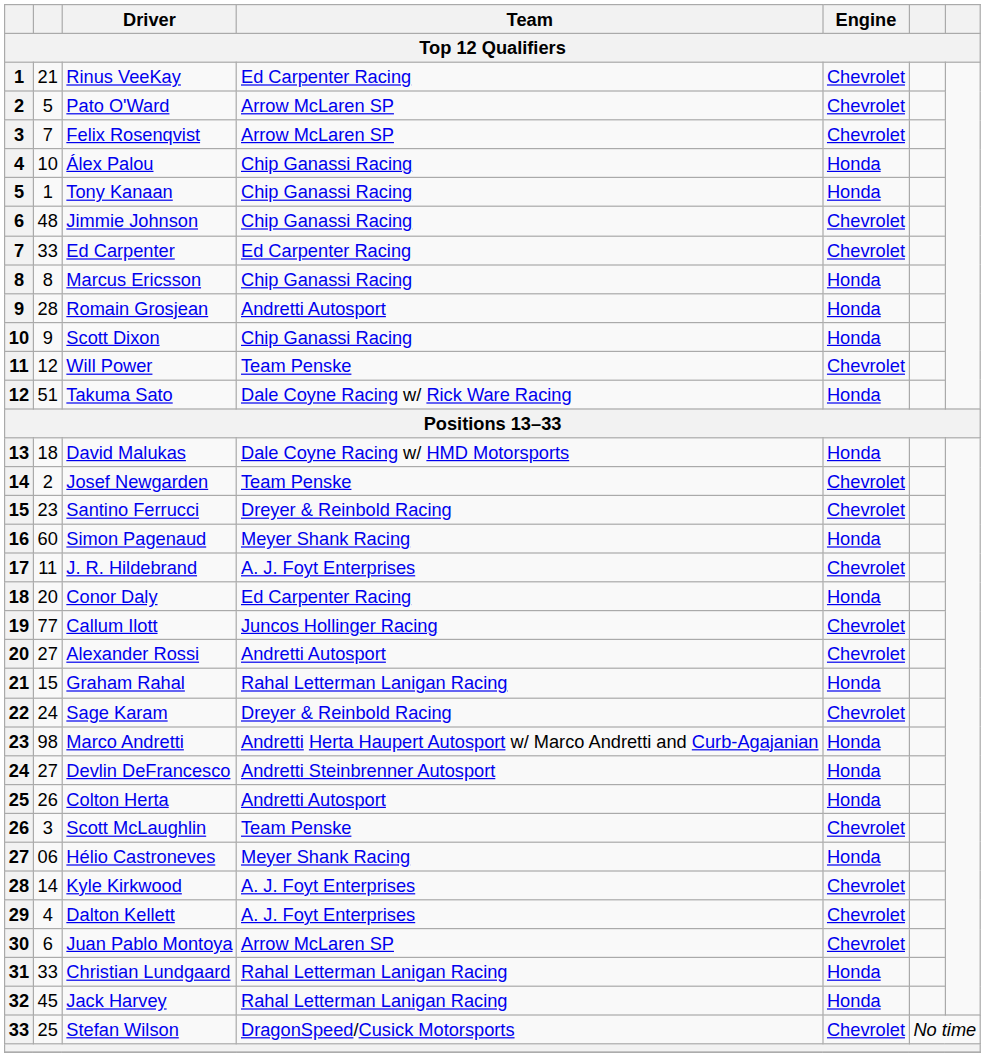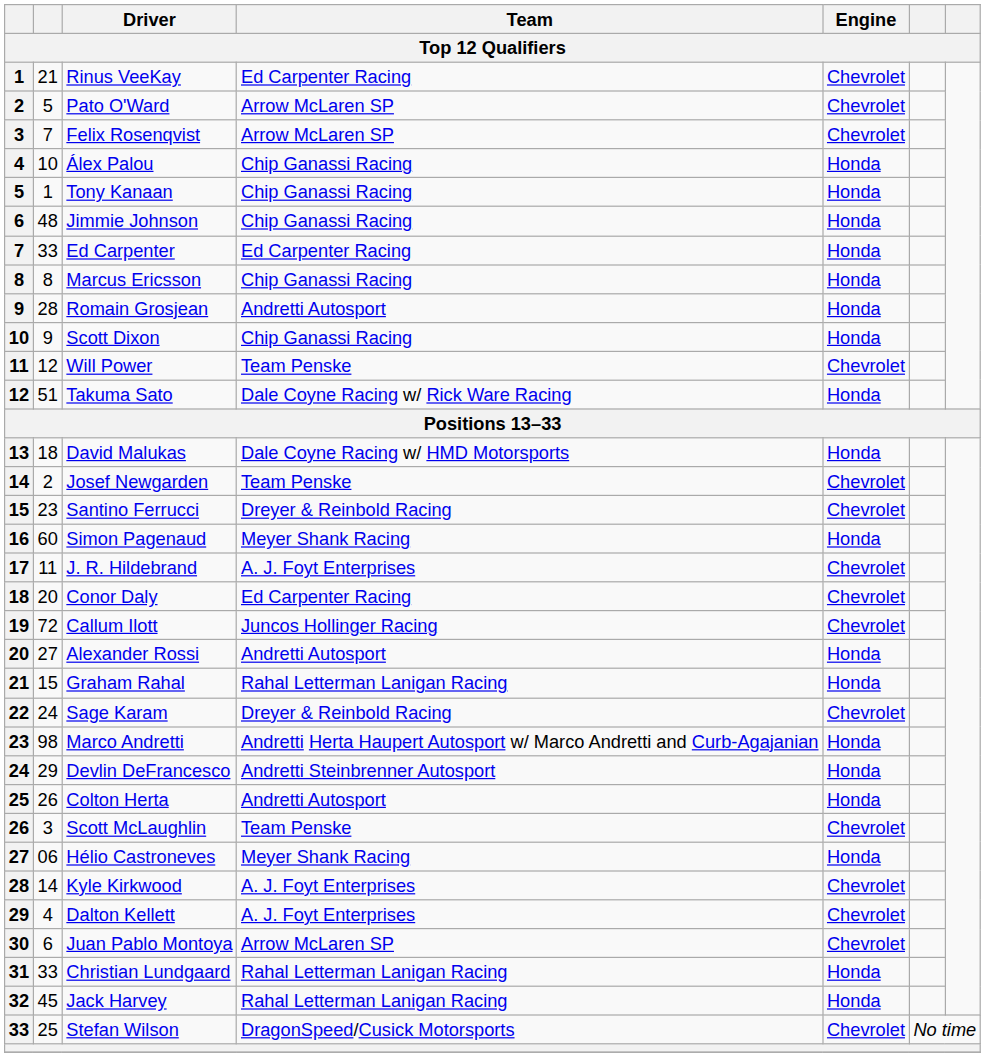 <table class="wikitable" style="font-size:95%;">
 <tr>
 <th></th>
 <th></th>
 <th>Driver</th>
 <th>Team</th>
 <th>Engine</th>
 <th></th>
 <th></th>
 </tr>
 <tr>
 <th colspan=7>Top 12 Qualifiers</th>
 </tr>
 <tr>
 <th>1</th>
 <td align="center">21</td>
 <td> <a href='#'>Rinus VeeKay</a></td>
 <td><a href='#'>Ed Carpenter Racing</a></td>
 <td><a href='#'>Chevrolet</a></td>
 <td></td>
 </tr>
 <tr>
 <th>2</th>
 <td align="center">5</td>
 <td> <a href='#'>Pato O'Ward</a></td>
 <td><a href='#'>Arrow McLaren SP</a></td>
 <td><a href='#'>Chevrolet</a></td>
 <td></td>
 </tr>
 <tr>
 <th>3</th>
 <td align="center">7</td>
 <td> <a href='#'>Felix Rosenqvist</a></td>
 <td><a href='#'>Arrow McLaren SP</a></td>
 <td><a href='#'>Chevrolet</a></td>
 <td></td>
 </tr>
 <tr>
 <th>4</th>
 <td align="center">10</td>
 <td> <a href='#'>Álex Palou</a></td>
 <td><a href='#'>Chip Ganassi Racing</a></td>
 <td><a href='#'>Honda</a></td>
 <td></td>
 </tr>
 <tr>
 <th>5</th>
 <td align="center">1</td>
 <td> <a href='#'>Tony Kanaan</a> </td>
 <td><a href='#'>Chip Ganassi Racing</a></td>
 <td><a href='#'>Honda</a></td>
 <td></td>
 </tr>
 <tr>
 <th>6</th>
 <td align="center">48</td>
 <td> <a href='#'>Jimmie Johnson</a> </td>
 <td><a href='#'>Chip Ganassi Racing</a></td>
-<td><a href='#'>Chevrolet</a></td>
+<td><a href='#'>Honda</a></td>
 <td></td>
 </tr>
 <tr>
 <th>7</th>
 <td align="center">33</td>
 <td> <a href='#'>Ed Carpenter</a></td>
 <td><a href='#'>Ed Carpenter Racing</a></td>
-<td><a href='#'>Chevrolet</a></td>
+<td><a href='#'>Honda</a></td>
 <td></td>
 </tr>
 <tr>
 <th>8</th>
 <td align="center">8</td>
 <td> <a href='#'>Marcus Ericsson</a></td>
 <td><a href='#'>Chip Ganassi Racing</a></td>
 <td><a href='#'>Honda</a></td>
 <td></td>
 </tr>
 <tr>
 <th>9</th>
 <td align="center">28</td>
 <td> <a href='#'>Romain Grosjean</a> </td>
 <td><a href='#'>Andretti Autosport</a></td>
 <td><a href='#'>Honda</a></td>
 <td></td>
 </tr>
 <tr>
 <th>10</th>
 <td align="center">9</td>
 <td> <a href='#'>Scott Dixon</a> </td>
 <td><a href='#'>Chip Ganassi Racing</a></td>
 <td><a href='#'>Honda</a></td>
 <td></td>
 </tr>
 <tr>
 <th>11</th>
 <td align="center">12</td>
 <td> <a href='#'>Will Power</a> </td>
 <td><a href='#'>Team Penske</a></td>
 <td><a href='#'>Chevrolet</a></td>
 <td></td>
 </tr>
 <tr>
 <th>12</th>
 <td align="center">51</td>
 <td> <a href='#'>Takuma Sato</a> </td>
 <td><a href='#'>Dale Coyne Racing</a> w/ <a href='#'>Rick Ware Racing</a></td>
 <td><a href='#'>Honda</a></td>
 <td></td>
 </tr>
 <tr>
 <th colspan=7>Positions 13–33</th>
 </tr>
 <tr>
 <th>13</th>
 <td align="center">18</td>
 <td> <a href='#'>David Malukas</a> </td>
 <td><a href='#'>Dale Coyne Racing</a> w/ <a href='#'>HMD Motorsports</a></td>
 <td><a href='#'>Honda</a></td>
 <td></td>
 </tr>
 <tr>
 <th>14</th>
 <td align="center">2</td>
 <td> <a href='#'>Josef Newgarden</a></td>
 <td><a href='#'>Team Penske</a></td>
 <td><a href='#'>Chevrolet</a></td>
 <td></td>
 </tr>
 <tr>
 <th>15</th>
 <td align="center">23</td>
 <td> <a href='#'>Santino Ferrucci</a></td>
 <td><a href='#'>Dreyer & Reinbold Racing</a></td>
 <td><a href='#'>Chevrolet</a></td>
 <td></td>
 </tr>
 <tr>
 <th>16</th>
 <td align="center">60</td>
 <td> <a href='#'>Simon Pagenaud</a> </td>
 <td><a href='#'>Meyer Shank Racing</a></td>
 <td><a href='#'>Honda</a></td>
 <td></td>
 </tr>
 <tr>
 <th>17</th>
 <td align="center">11</td>
 <td> <a href='#'>J. R. Hildebrand</a></td>
 <td><a href='#'>A. J. Foyt Enterprises</a></td>
 <td><a href='#'>Chevrolet</a></td>
 <td></td>
 </tr>
 <tr>
 <th>18</th>
 <td align="center">20</td>
 <td> <a href='#'>Conor Daly</a></td>
 <td><a href='#'>Ed Carpenter Racing</a></td>
-<td><a href='#'>Honda</a></td>
+<td><a href='#'>Chevrolet</a></td>
 <td></td>
 </tr>
 <tr>
 <th>19</th>
-<td align="center">77</td>
+<td align="center">72</td>
 <td> <a href='#'>Callum Ilott</a> </td>
 <td><a href='#'>Juncos Hollinger Racing</a></td>
 <td><a href='#'>Chevrolet</a></td>
 <td></td>
 </tr>
 <tr>
 <th>20</th>
 <td align="center">27</td>
 <td> <a href='#'>Alexander Rossi</a> </td>
 <td><a href='#'>Andretti Autosport</a></td>
-<td><a href='#'>Chevrolet</a></td>
+<td><a href='#'>Honda</a></td>
 <td></td>
 </tr>
 <tr>
 <th>21</th>
 <td align="center">15</td>
 <td> <a href='#'>Graham Rahal</a></td>
 <td><a href='#'>Rahal Letterman Lanigan Racing</a></td>
 <td><a href='#'>Honda</a></td>
 <td></td>
 </tr>
 <tr>
 <th>22</th>
 <td align="center">24</td>
 <td> <a href='#'>Sage Karam</a></td>
 <td><a href='#'>Dreyer & Reinbold Racing</a></td>
 <td><a href='#'>Chevrolet</a></td>
 <td></td>
 </tr>
 <tr>
 <th>23</th>
 <td align="center">98</td>
 <td> <a href='#'>Marco Andretti</a></td>
 <td><a href='#'>Andretti</a> <a href='#'>Herta Haupert Autosport</a> w/ Marco Andretti and <a href='#'>Curb-Agajanian</a></td>
 <td><a href='#'>Honda</a></td>
 <td></td>
 </tr>
 <tr>
 <th>24</th>
-<td align="center">27</td>
+<td align="center">29</td>
 <td> <a href='#'>Devlin DeFrancesco</a> </td>
 <td><a href='#'>Andretti Steinbrenner Autosport</a></td>
 <td><a href='#'>Honda</a></td>
 <td></td>
 </tr>
 <tr>
 <th>25</th>
 <td align="center">26</td>
 <td> <a href='#'>Colton Herta</a></td>
 <td><a href='#'>Andretti Autosport</a></td>
 <td><a href='#'>Honda</a></td>
 <td></td>
 </tr>
 <tr>
 <th>26</th>
 <td align="center">3</td>
 <td> <a href='#'>Scott McLaughlin</a></td>
 <td><a href='#'>Team Penske</a></td>
 <td><a href='#'>Chevrolet</a></td>
 <td></td>
 </tr>
 <tr>
 <th>27</th>
 <td align="center">06</td>
 <td> <a href='#'>Hélio Castroneves</a> </td>
 <td><a href='#'>Meyer Shank Racing</a></td>
 <td><a href='#'>Honda</a></td>
 <td></td>
 </tr>
 <tr>
 <th>28</th>
 <td align="center">14</td>
 <td> <a href='#'>Kyle Kirkwood</a> </td>
 <td><a href='#'>A. J. Foyt Enterprises</a></td>
 <td><a href='#'>Chevrolet</a></td>
 <td></td>
 </tr>
 <tr>
 <th>29</th>
 <td align="center">4</td>
 <td> <a href='#'>Dalton Kellett</a></td>
 <td><a href='#'>A. J. Foyt Enterprises</a></td>
 <td><a href='#'>Chevrolet</a></td>
 <td></td>
 </tr>
 <tr>
 <th>30</th>
 <td align="center">6</td>
 <td> <a href='#'>Juan Pablo Montoya</a> </td>
 <td><a href='#'>Arrow McLaren SP</a></td>
 <td><a href='#'>Chevrolet</a></td>
 <td></td>
 </tr>
 <tr>
 <th>31</th>
 <td align="center">33</td>
 <td> <a href='#'>Christian Lundgaard</a> </td>
 <td><a href='#'>Rahal Letterman Lanigan Racing</a></td>
 <td><a href='#'>Honda</a></td>
 <td></td>
 </tr>
 <tr>
 <th>32</th>
 <td align="center">45</td>
 <td> <a href='#'>Jack Harvey</a></td>
 <td><a href='#'>Rahal Letterman Lanigan Racing</a></td>
 <td><a href='#'>Honda</a></td>
 <td></td>
 </tr>
 <tr>
 <th>33</th>
 <td align="center">25</td>
 <td> <a href='#'>Stefan Wilson</a></td>
 <td><a href='#'>DragonSpeed</a>/<a href='#'>Cusick Motorsports</a></td>
 <td><a href='#'>Chevrolet</a></td>
 <td colspan=2 align=center><em>No time</em></td>
 </tr>
 <tr>
 <th colspan=7></th>
 </tr>
 <tr>
 </tr>
 </table>
